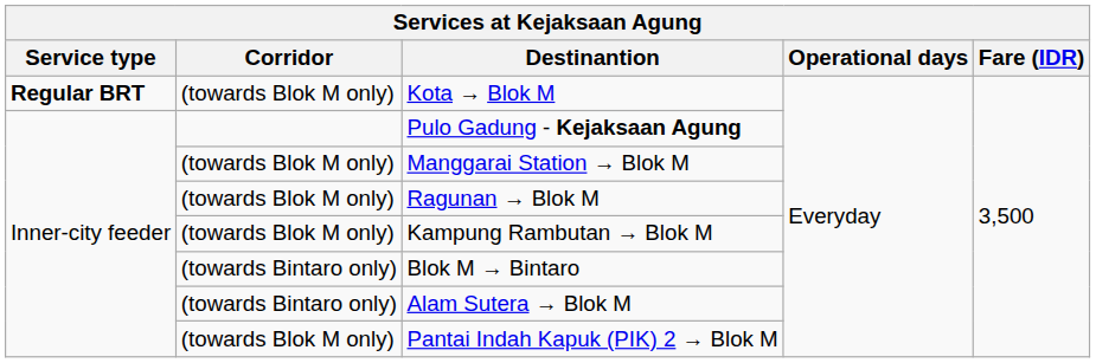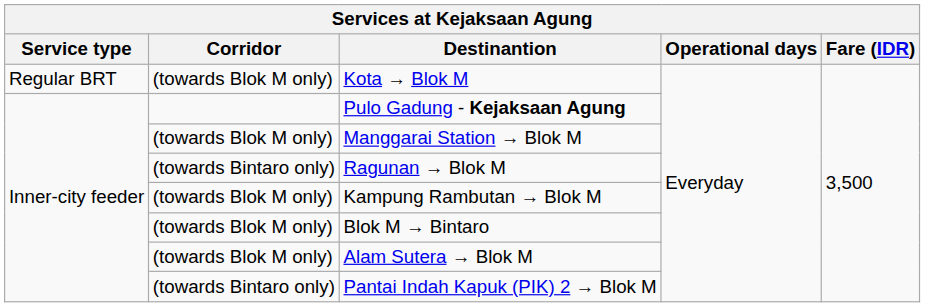 <table class="wikitable">
 <tr>
 <th colspan="5">Services at Kejaksaan Agung</th>
 </tr>
 <tr>
 <th>Service type</th>
 <th>Corridor</th>
 <th>Destinantion</th>
 <th>Operational days</th>
 <th>Fare (<a href='#'>IDR</a>)</th>
 </tr>
 <tr>
-<td><strong>Regular BRT</strong></td>
+<td>Regular BRT</td>
 <td> (towards Blok M only)</td>
 <td><a href='#'>Kota</a> <strong>→</strong> <a href='#'>Blok M</a></td>
 <td rowspan="8">Everyday</td>
 <td rowspan="8">3,500</td>
 </tr>
 <tr>
 <td rowspan="7">Inner-city feeder</td>
 <td></td>
 <td><a href='#'>Pulo Gadung</a> - <strong>Kejaksaan Agung</strong></td>
 </tr>
 <tr>
 <td> (towards Blok M only)</td>
 <td><a href='#'>Manggarai Station</a> <strong>→</strong> Blok M</td>
 </tr>
 <tr>
-<td> (towards Blok M only)</td>
+<td> (towards Bintaro only)</td>
 <td><a href='#'>Ragunan</a> <strong>→</strong> Blok M</td>
 </tr>
 <tr>
 <td> (towards Blok M only)</td>
 <td>Kampung Rambutan <strong>→</strong> Blok M</td>
 </tr>
 <tr>
-<td> (towards Bintaro only)</td>
+<td> (towards  Blok M only)</td>
 <td>Blok M → Bintaro</td>
 </tr>
 <tr>
-<td> (towards Bintaro only)</td>
+<td> (towards Blok M only)</td>
 <td><a href='#'>Alam Sutera</a> <strong>→</strong> Blok M</td>
 </tr>
 <tr>
-<td> (towards  Blok M only)</td>
+<td> (towards Bintaro only)</td>
 <td><a href='#'>Pantai Indah Kapuk (PIK) 2</a> <strong>→</strong> Blok M</td>
 </tr>
 </table>
